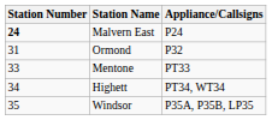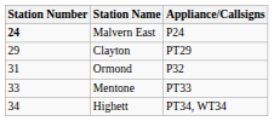 <table class=wikitable>
 <tr valign=bottom>
 <th>Station Number</th>
 <th>Station Name</th>
 <th>Appliance/Callsigns</th>
 </tr>
 <tr>
 <td><strong>24</strong></td>
 <td>Malvern East</td>
 <td>P24</td>
+</tr>
+<tr>
+<td>29</td>
+<td>Clayton</td>
+<td>PT29</td>
 </tr>
 <tr>
 <td>31</td>
 <td>Ormond</td>
 <td>P32</td>
 </tr>
 <tr>
 <td>33</td>
 <td>Mentone</td>
 <td>PT33</td>
 </tr>
 <tr>
 <td>34</td>
 <td>Highett</td>
 <td>PT34, WT34</td>
 </tr>
-<tr>
-<td>35</td>
-<td>Windsor</td>
-<td>P35A, P35B, LP35</td>
-</tr>
 </table>
